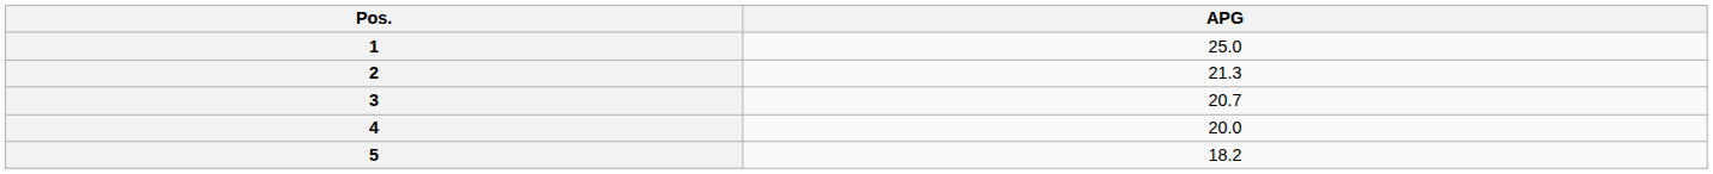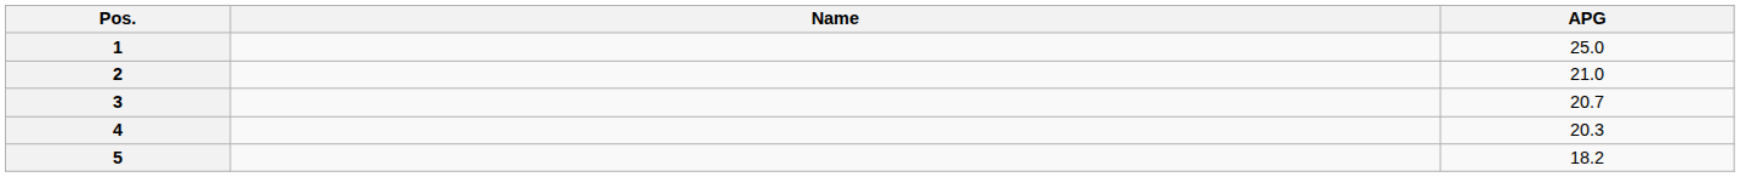 <table class=wikitable width=100% style="text-align:center;">
 <tr>
 <th width="13%">Pos.</th>
+<th width="70%">Name</th>
 <th width="17%">APG</th>
 </tr>
 <tr>
 <th>1</th>
+<td align=left></td>
 <td>25.0</td>
 </tr>
 <tr>
 <th>2</th>
-<td>21.3</td>
+<td align=left></td>
+<td>21.0</td>
 </tr>
 <tr>
 <th>3</th>
+<td align=left></td>
 <td>20.7</td>
 </tr>
 <tr>
 <th>4</th>
-<td>20.0</td>
+<td align=left></td>
+<td>20.3</td>
 </tr>
 <tr>
 <th>5</th>
+<td align=left></td>
 <td>18.2</td>
 </tr>
 </table>
